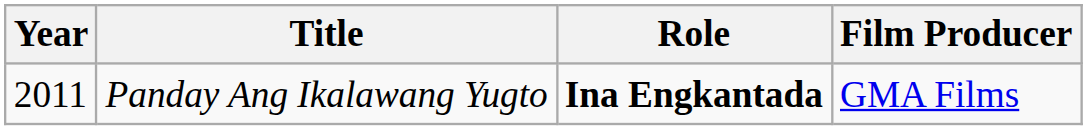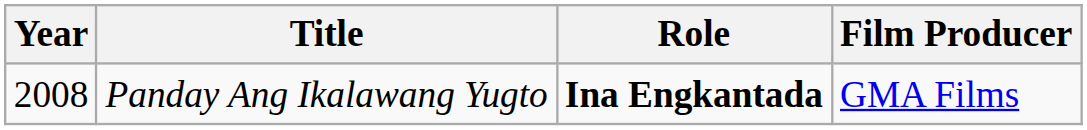 <table class="wikitable sortable">
 <tr>
 <th>Year</th>
 <th>Title</th>
 <th>Role</th>
 <th>Film Producer</th>
 </tr>
 <tr>
-<td>2011</td>
+<td>2008</td>
 <td><em>Panday Ang Ikalawang Yugto</em></td>
 <td><strong>Ina Engkantada</strong></td>
 <td><a href='#'>GMA Films</a></td>
 </tr>
 </table>
